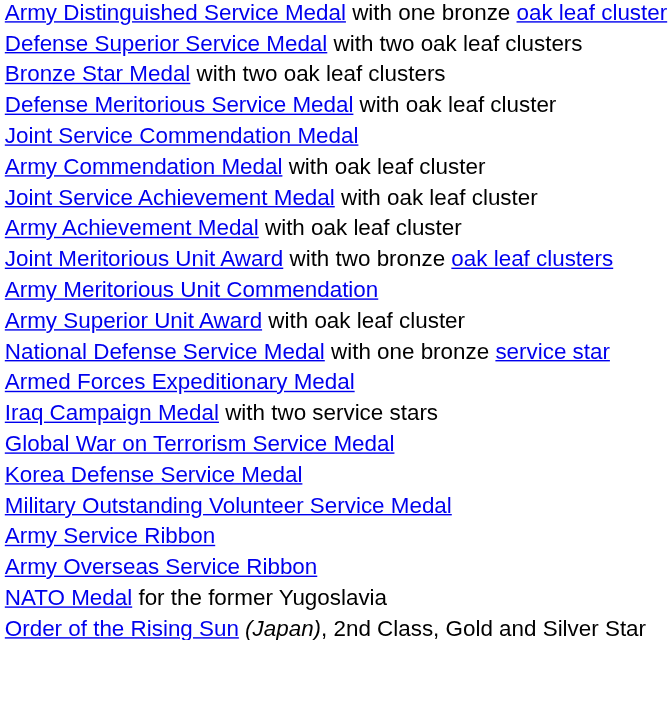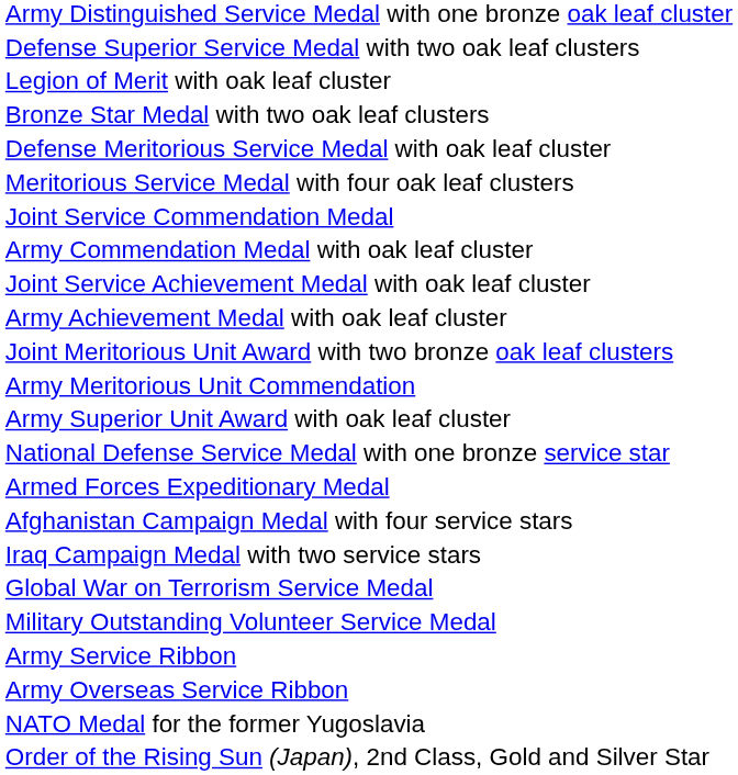 <table>
 <tr>
 <td></td>
 <td><a href='#'>Army Distinguished Service Medal</a> with one bronze <a href='#'>oak leaf cluster</a></td>
 </tr>
 <tr>
 <td><span></span><span></span></td>
 <td><a href='#'>Defense Superior Service Medal</a> with two oak leaf clusters</td>
 </tr>
 <tr>
+<td></td>
+<td><a href='#'>Legion of Merit</a> with oak leaf cluster</td>
+</tr>
+<tr>
 <td><span></span><span></span></td>
 <td><a href='#'>Bronze Star Medal</a> with two oak leaf clusters</td>
 </tr>
 <tr>
 <td></td>
 <td><a href='#'>Defense Meritorious Service Medal</a> with oak leaf cluster</td>
+</tr>
+<tr>
+<td><span></span><span></span><span></span><span></span></td>
+<td><a href='#'>Meritorious Service Medal</a> with four oak leaf clusters</td>
 </tr>
 <tr>
 <td></td>
 <td><a href='#'>Joint Service Commendation Medal</a></td>
 </tr>
 <tr>
 <td></td>
 <td><a href='#'>Army Commendation Medal</a> with oak leaf cluster</td>
 </tr>
 <tr>
 <td></td>
 <td><a href='#'>Joint Service Achievement Medal</a> with oak leaf cluster</td>
 </tr>
 <tr>
 <td></td>
 <td><a href='#'>Army Achievement Medal</a> with oak leaf cluster</td>
 </tr>
 <tr>
 <td><span></span><span></span></td>
 <td><a href='#'>Joint Meritorious Unit Award</a> with two bronze <a href='#'>oak leaf clusters</a></td>
 </tr>
 <tr>
 <td></td>
 <td><a href='#'>Army Meritorious Unit Commendation</a></td>
 </tr>
 <tr>
 <td></td>
 <td><a href='#'>Army Superior Unit Award</a> with oak leaf cluster</td>
 </tr>
 <tr>
 <td></td>
 <td><a href='#'>National Defense Service Medal</a> with one bronze <a href='#'>service star</a></td>
 </tr>
 <tr>
 <td></td>
 <td><a href='#'>Armed Forces Expeditionary Medal</a></td>
 </tr>
 <tr>
+<td><span></span><span></span><span></span><span></span></td>
+<td><a href='#'>Afghanistan Campaign Medal</a> with four service stars</td>
+</tr>
+<tr>
 <td><span></span><span></span></td>
 <td><a href='#'>Iraq Campaign Medal</a> with two service stars</td>
 </tr>
 <tr>
 <td></td>
 <td><a href='#'>Global War on Terrorism Service Medal</a></td>
-</tr>
-<tr>
-<td></td>
-<td><a href='#'>Korea Defense Service Medal</a></td>
 </tr>
 <tr>
 <td></td>
 <td><a href='#'>Military Outstanding Volunteer Service Medal</a></td>
 </tr>
 <tr>
 <td></td>
 <td><a href='#'>Army Service Ribbon</a></td>
 </tr>
 <tr>
 <td></td>
 <td><a href='#'>Army Overseas Service Ribbon</a></td>
 </tr>
 <tr>
 <td></td>
 <td><a href='#'>NATO Medal</a> for the former Yugoslavia</td>
 </tr>
 <tr>
 <td></td>
 <td><a href='#'>Order of the Rising Sun</a> <em>(Japan)</em>, 2nd Class, Gold and Silver Star</td>
 </tr>
 </table>
